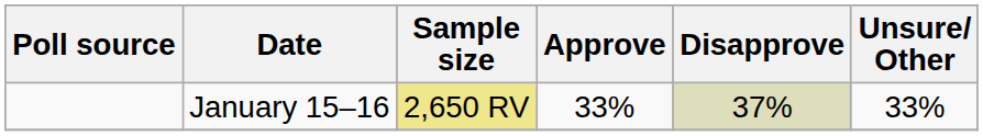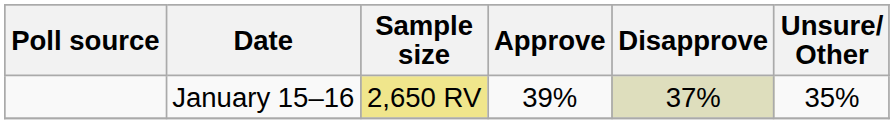 <table class="wikitable sortable collapsible" style="text-align:center;line-height:17px">
 <tr>
 <th>Poll source</th>
 <th>Date</th>
 <th>Sample<br>size</th>
 <th>Approve</th>
 <th>Disapprove</th>
 <th>Unsure/<br>Other</th>
 </tr>
 <tr>
 <td></td>
 <td>January 15–16</td>
 <td style="background: khaki;">2,650 RV</td>
-<td>33%</td>
+<td>39%</td>
 <td style="background:#DEDEBD;">37%</td>
-<td>33%</td>
+<td>35%</td>
 </tr>
 <tr>
 </tr>
 </table>
